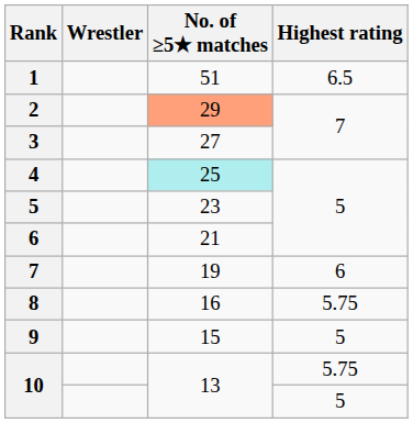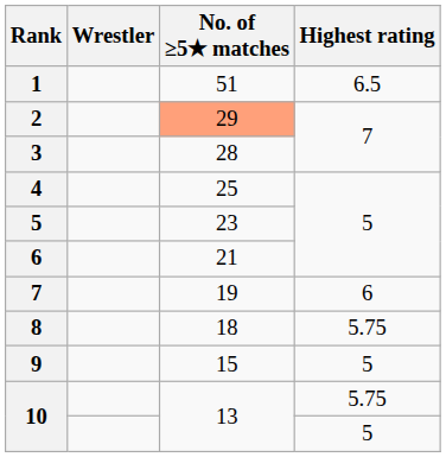 <table class="wikitable sortable" style="text-align:center;">
 <tr>
 <th>Rank</th>
 <th>Wrestler</th>
 <th>No. of<br>≥5★ matches</th>
 <th>Highest rating</th>
 </tr>
 <tr>
 <th>1</th>
 <td></td>
 <td>51</td>
 <td>6.5</td>
 </tr>
 <tr>
 <th>2</th>
 <td></td>
 <td style="background: lightsalmon;">29</td>
 <td rowspan="2">7</td>
 </tr>
 <tr>
 <th>3</th>
 <td></td>
-<td>27</td>
+<td>28</td>
 </tr>
 <tr>
 <th>4</th>
 <td></td>
-<td style="background: paleturquoise;">25</td>
+<td>25</td>
 <td rowspan="3">5</td>
 </tr>
 <tr>
 <th>5</th>
 <td></td>
 <td>23</td>
 </tr>
 <tr>
 <th>6</th>
 <td></td>
 <td>21</td>
 </tr>
 <tr>
 <th>7</th>
 <td></td>
 <td>19</td>
 <td>6</td>
 </tr>
 <tr>
 <th>8</th>
 <td></td>
-<td>16</td>
+<td>18</td>
 <td>5.75</td>
 </tr>
 <tr>
 <th>9</th>
 <td></td>
 <td>15</td>
 <td>5</td>
 </tr>
 <tr>
 <th rowspan="2">10</th>
 <td></td>
 <td rowspan="2">13</td>
 <td>5.75</td>
 </tr>
 <tr>
 <td></td>
 <td>5</td>
 </tr>
 </table>
